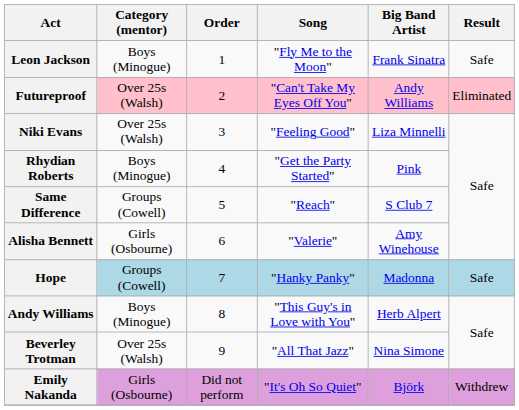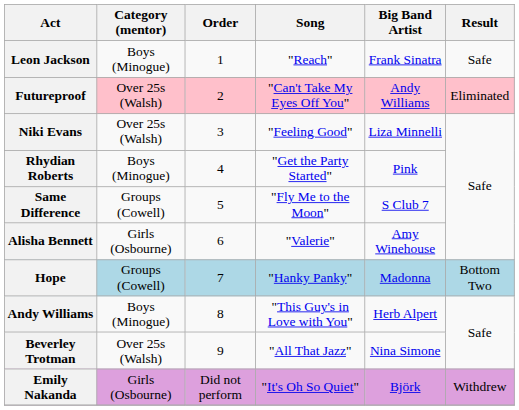 <table class="wikitable plainrowheaders" style="text-align:center;">
 <tr>
 <th scope="col">Act</th>
 <th scope="col">Category (mentor)</th>
 <th scope="col">Order</th>
 <th scope="col">Song</th>
 <th scope="col">Big Band Artist</th>
 <th scope="col">Result</th>
 </tr>
 <tr>
 <th scope=row>Leon Jackson</th>
 <td>Boys (Minogue)</td>
 <td>1</td>
-<td>"<a href='#'>Fly Me to the Moon</a>"</td>
+<td>"<a href='#'>Reach</a>"</td>
 <td><a href='#'>Frank Sinatra</a></td>
 <td>Safe</td>
 </tr>
 <tr style="background: pink">
 <th scope=row>Futureproof</th>
 <td>Over 25s (Walsh)</td>
 <td>2</td>
 <td>"<a href='#'>Can't Take My Eyes Off You</a>"</td>
 <td><a href='#'>Andy Williams</a></td>
 <td>Eliminated</td>
 </tr>
 <tr>
 <th scope=row>Niki Evans</th>
 <td>Over 25s (Walsh)</td>
 <td>3</td>
 <td>"<a href='#'>Feeling Good</a>"</td>
 <td><a href='#'>Liza Minnelli</a></td>
 <td rowspan=4>Safe</td>
 </tr>
 <tr>
 <th scope=row>Rhydian Roberts</th>
 <td>Boys (Minogue)</td>
 <td>4</td>
 <td>"<a href='#'>Get the Party Started</a>"</td>
 <td><a href='#'>Pink</a></td>
 </tr>
 <tr>
 <th scope=row>Same Difference</th>
 <td>Groups (Cowell)</td>
 <td>5</td>
-<td>"<a href='#'>Reach</a>"</td>
+<td>"<a href='#'>Fly Me to the Moon</a>"</td>
 <td><a href='#'>S Club 7</a></td>
 </tr>
 <tr>
 <th scope=row>Alisha Bennett</th>
 <td>Girls (Osbourne)</td>
 <td>6</td>
 <td>"<a href='#'>Valerie</a>"</td>
 <td><a href='#'>Amy Winehouse</a></td>
 </tr>
 <tr style="background: lightblue">
 <th scope=row>Hope</th>
 <td>Groups (Cowell)</td>
 <td>7</td>
 <td>"<a href='#'>Hanky Panky</a>"</td>
 <td><a href='#'>Madonna</a></td>
-<td>Safe</td>
+<td>Bottom Two</td>
 </tr>
 <tr>
 <th scope=row>Andy Williams</th>
 <td>Boys (Minogue)</td>
 <td>8</td>
 <td>"<a href='#'>This Guy's in Love with You</a>"</td>
 <td><a href='#'>Herb Alpert</a></td>
 <td rowspan=2>Safe</td>
 </tr>
 <tr>
 <th scope=row>Beverley Trotman</th>
 <td>Over 25s (Walsh)</td>
 <td>9</td>
 <td>"<a href='#'>All That Jazz</a>"</td>
 <td><a href='#'>Nina Simone</a></td>
 </tr>
 <tr style="background:#DDA0DD">
 <th scope=row>Emily Nakanda</th>
 <td>Girls (Osbourne)</td>
 <td>Did not perform </td>
 <td>"<a href='#'>It's Oh So Quiet</a>"</td>
 <td><a href='#'>Björk</a></td>
 <td>Withdrew</td>
 </tr>
 <tr>
 </tr>
 </table>
